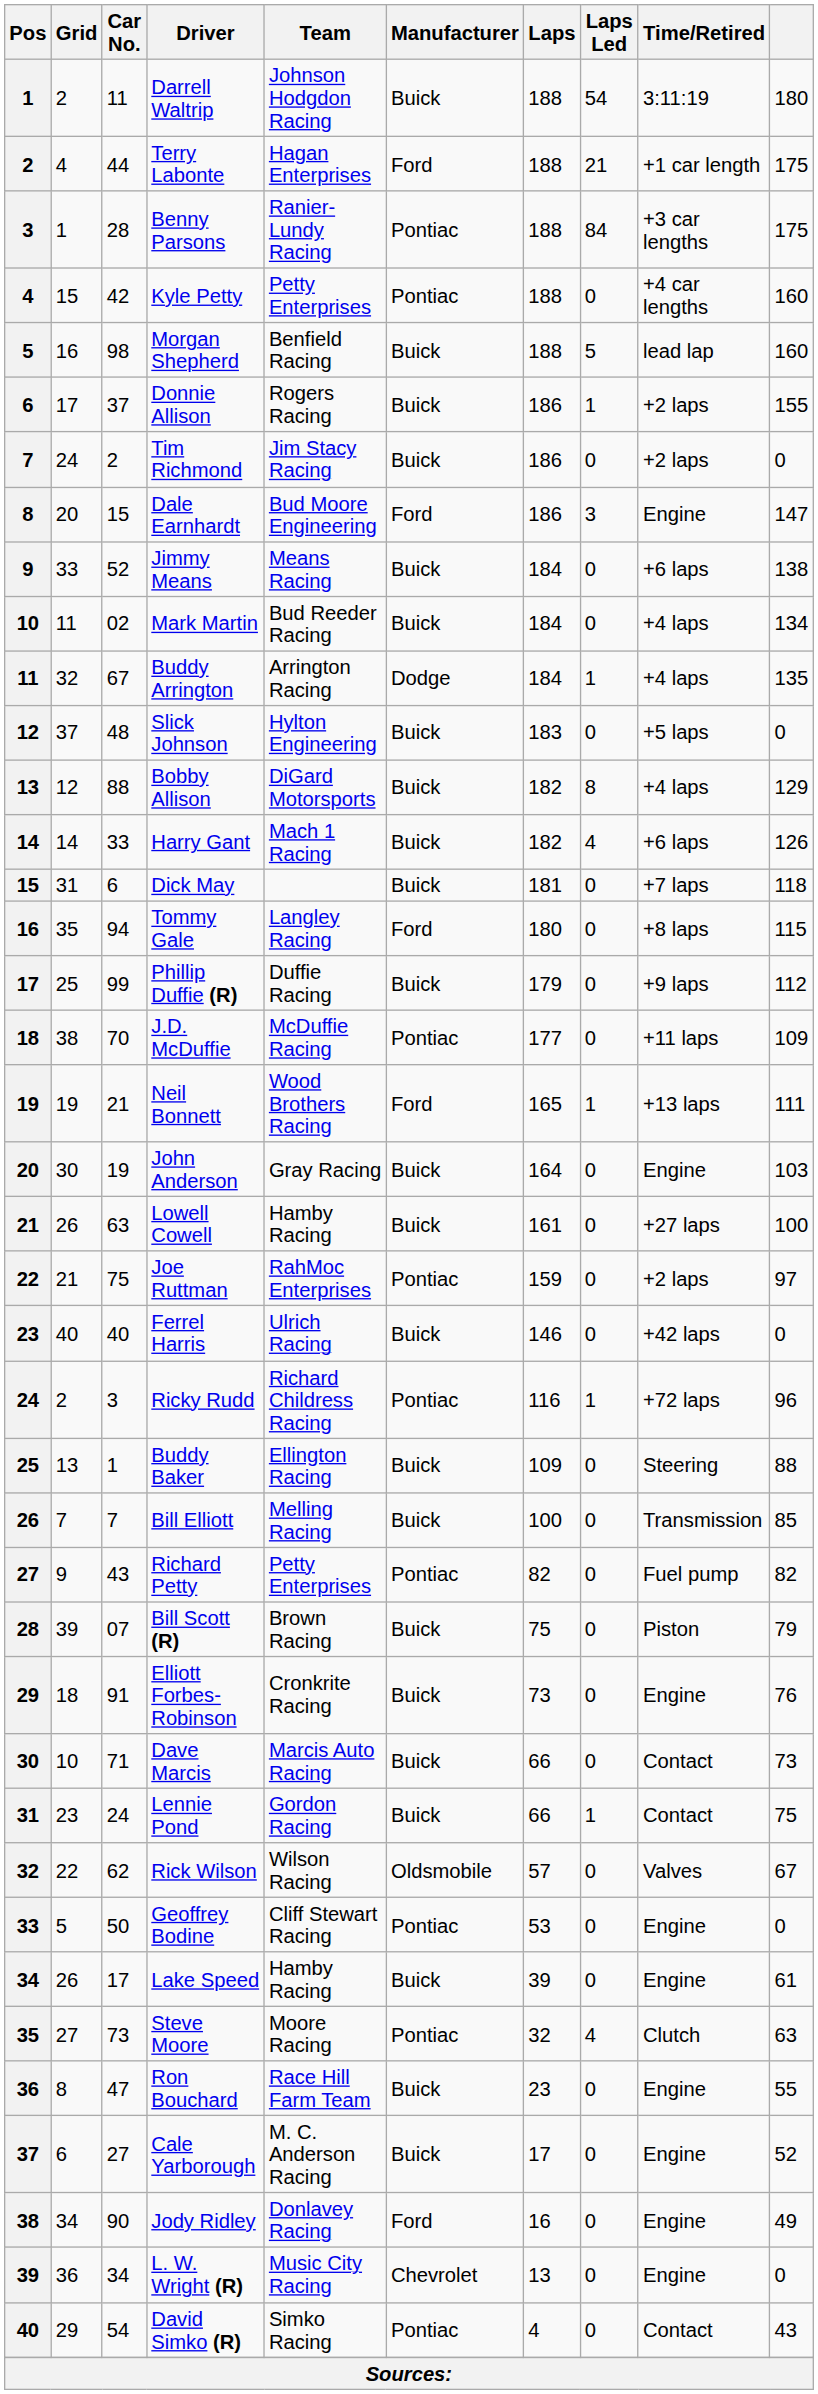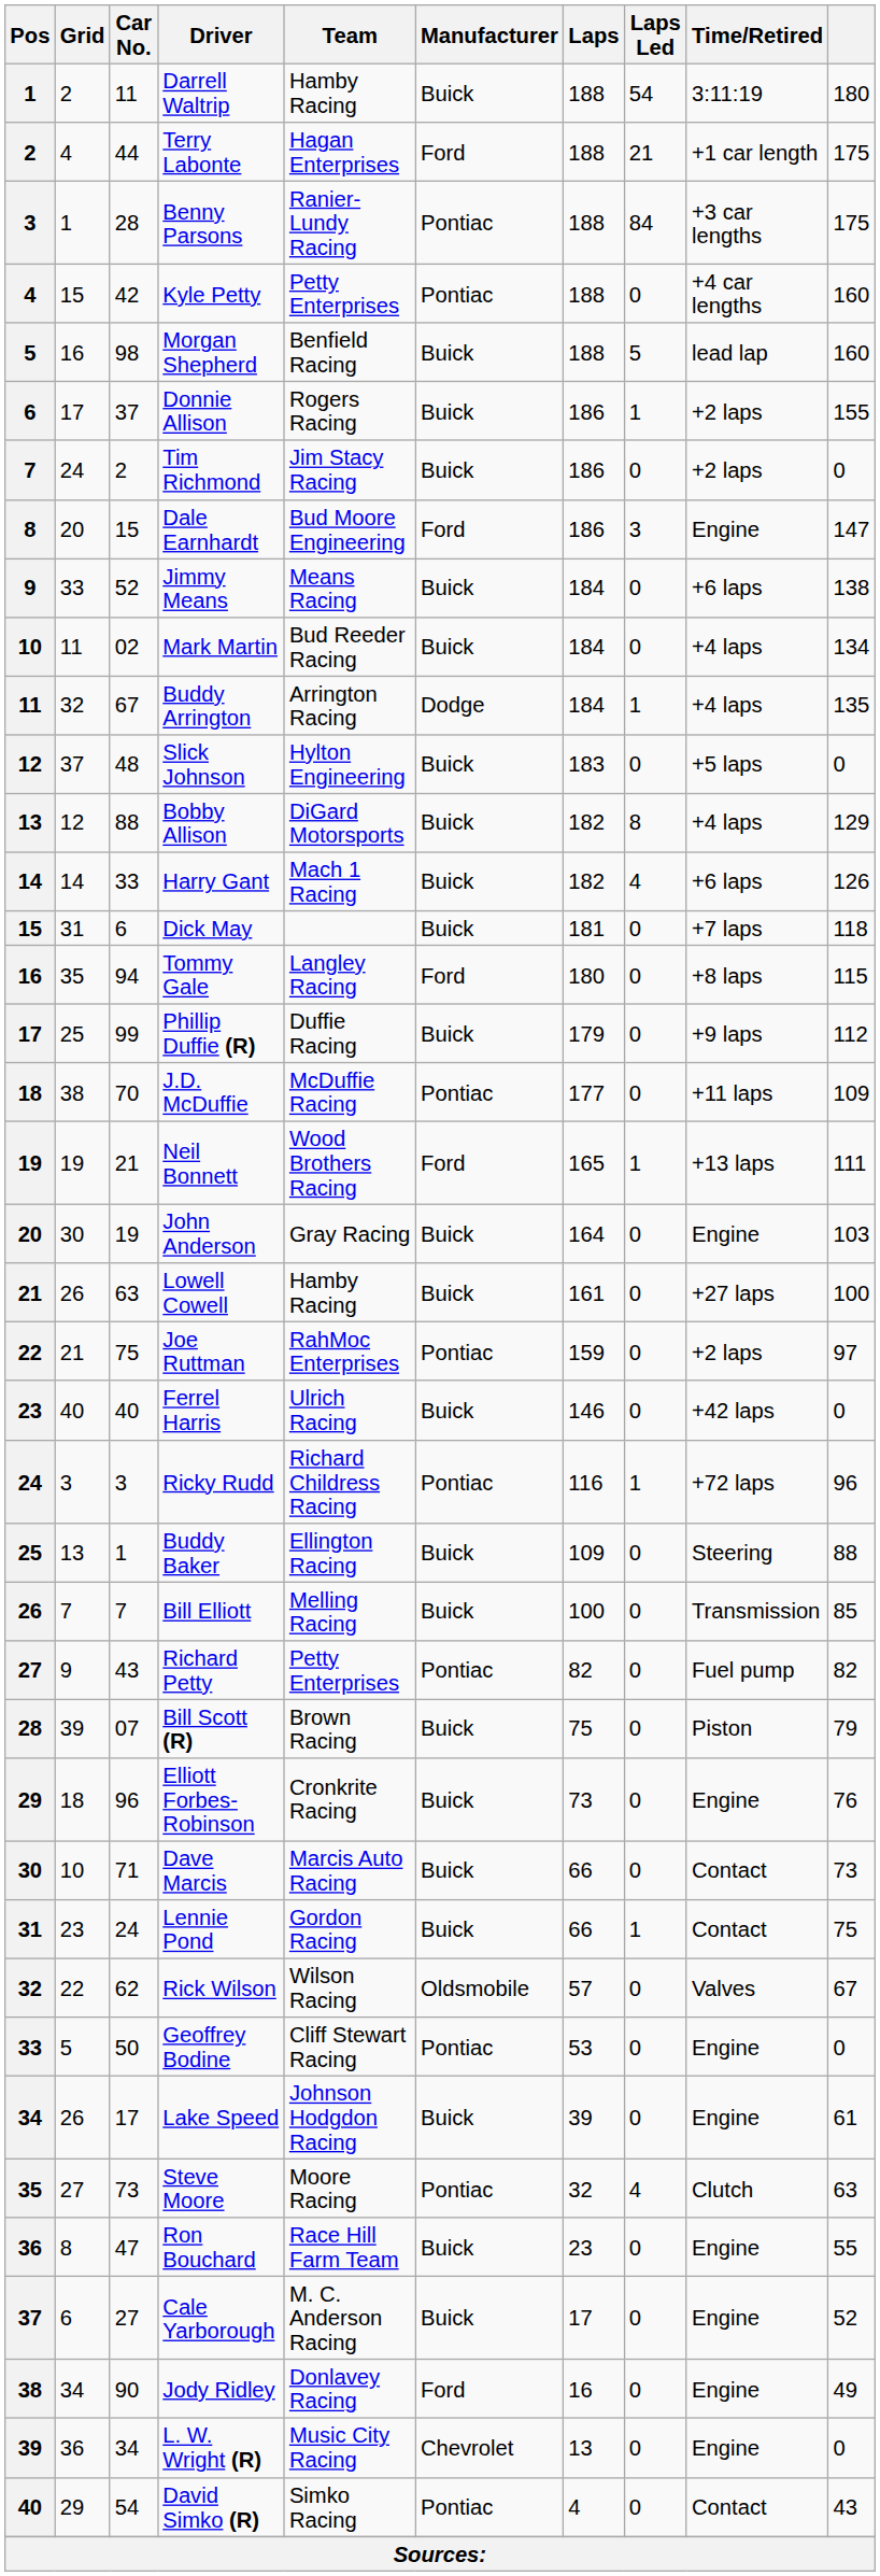 <table class="sortable wikitable" style="font-size:95%">
 <tr>
 <th>Pos</th>
 <th>Grid</th>
 <th>Car No.</th>
 <th>Driver</th>
 <th>Team</th>
 <th>Manufacturer</th>
 <th>Laps</th>
 <th>Laps Led</th>
 <th>Time/Retired</th>
 <th></th>
 </tr>
 <tr>
 <th>1</th>
 <td>2</td>
 <td>11</td>
 <td><a href='#'>Darrell Waltrip</a></td>
-<td><a href='#'>Johnson Hodgdon Racing</a></td>
+<td>Hamby Racing</td>
 <td>Buick</td>
 <td>188</td>
 <td>54</td>
 <td>3:11:19</td>
 <td>180</td>
 </tr>
 <tr>
 <th>2</th>
 <td>4</td>
 <td>44</td>
 <td><a href='#'>Terry Labonte</a></td>
 <td><a href='#'>Hagan Enterprises</a></td>
 <td>Ford</td>
 <td>188</td>
 <td>21</td>
 <td>+1 car length</td>
 <td>175</td>
 </tr>
 <tr>
 <th>3</th>
 <td>1</td>
 <td>28</td>
 <td><a href='#'>Benny Parsons</a></td>
 <td><a href='#'>Ranier-Lundy Racing</a></td>
 <td>Pontiac</td>
 <td>188</td>
 <td>84</td>
 <td>+3 car lengths</td>
 <td>175</td>
 </tr>
 <tr>
 <th>4</th>
 <td>15</td>
 <td>42</td>
 <td><a href='#'>Kyle Petty</a></td>
 <td><a href='#'>Petty Enterprises</a></td>
 <td>Pontiac</td>
 <td>188</td>
 <td>0</td>
 <td>+4 car lengths</td>
 <td>160</td>
 </tr>
 <tr>
 <th>5</th>
 <td>16</td>
 <td>98</td>
 <td><a href='#'>Morgan Shepherd</a></td>
 <td>Benfield Racing</td>
 <td>Buick</td>
 <td>188</td>
 <td>5</td>
 <td>lead lap</td>
 <td>160</td>
 </tr>
 <tr>
 <th>6</th>
 <td>17</td>
 <td>37</td>
 <td><a href='#'>Donnie Allison</a></td>
 <td>Rogers Racing</td>
 <td>Buick</td>
 <td>186</td>
 <td>1</td>
 <td>+2 laps</td>
 <td>155</td>
 </tr>
 <tr>
 <th>7</th>
 <td>24</td>
 <td>2</td>
 <td><a href='#'>Tim Richmond</a></td>
 <td><a href='#'>Jim Stacy Racing</a></td>
 <td>Buick</td>
 <td>186</td>
 <td>0</td>
 <td>+2 laps</td>
 <td>0</td>
 </tr>
 <tr>
 <th>8</th>
 <td>20</td>
 <td>15</td>
 <td><a href='#'>Dale Earnhardt</a></td>
 <td><a href='#'>Bud Moore Engineering</a></td>
 <td>Ford</td>
 <td>186</td>
 <td>3</td>
 <td>Engine</td>
 <td>147</td>
 </tr>
 <tr>
 <th>9</th>
 <td>33</td>
 <td>52</td>
 <td><a href='#'>Jimmy Means</a></td>
 <td><a href='#'>Means Racing</a></td>
 <td>Buick</td>
 <td>184</td>
 <td>0</td>
 <td>+6 laps</td>
 <td>138</td>
 </tr>
 <tr>
 <th>10</th>
 <td>11</td>
 <td>02</td>
 <td><a href='#'>Mark Martin</a></td>
 <td>Bud Reeder Racing</td>
 <td>Buick</td>
 <td>184</td>
 <td>0</td>
 <td>+4 laps</td>
 <td>134</td>
 </tr>
 <tr>
 <th>11</th>
 <td>32</td>
 <td>67</td>
 <td><a href='#'>Buddy Arrington</a></td>
 <td>Arrington Racing</td>
 <td>Dodge</td>
 <td>184</td>
 <td>1</td>
 <td>+4 laps</td>
 <td>135</td>
 </tr>
 <tr>
 <th>12</th>
 <td>37</td>
 <td>48</td>
 <td><a href='#'>Slick Johnson</a></td>
 <td><a href='#'>Hylton Engineering</a></td>
 <td>Buick</td>
 <td>183</td>
 <td>0</td>
 <td>+5 laps</td>
 <td>0</td>
 </tr>
 <tr>
 <th>13</th>
 <td>12</td>
 <td>88</td>
 <td><a href='#'>Bobby Allison</a></td>
 <td><a href='#'>DiGard Motorsports</a></td>
 <td>Buick</td>
 <td>182</td>
 <td>8</td>
 <td>+4 laps</td>
 <td>129</td>
 </tr>
 <tr>
 <th>14</th>
 <td>14</td>
 <td>33</td>
 <td><a href='#'>Harry Gant</a></td>
 <td><a href='#'>Mach 1 Racing</a></td>
 <td>Buick</td>
 <td>182</td>
 <td>4</td>
 <td>+6 laps</td>
 <td>126</td>
 </tr>
 <tr>
 <th>15</th>
 <td>31</td>
 <td>6</td>
 <td><a href='#'>Dick May</a></td>
 <td></td>
 <td>Buick</td>
 <td>181</td>
 <td>0</td>
 <td>+7 laps</td>
 <td>118</td>
 </tr>
 <tr>
 <th>16</th>
 <td>35</td>
 <td>94</td>
 <td><a href='#'>Tommy Gale</a></td>
 <td><a href='#'>Langley Racing</a></td>
 <td>Ford</td>
 <td>180</td>
 <td>0</td>
 <td>+8 laps</td>
 <td>115</td>
 </tr>
 <tr>
 <th>17</th>
 <td>25</td>
 <td>99</td>
 <td><a href='#'>Phillip Duffie</a> <strong>(R)</strong></td>
 <td>Duffie Racing</td>
 <td>Buick</td>
 <td>179</td>
 <td>0</td>
 <td>+9 laps</td>
 <td>112</td>
 </tr>
 <tr>
 <th>18</th>
 <td>38</td>
 <td>70</td>
 <td><a href='#'>J.D. McDuffie</a></td>
 <td><a href='#'>McDuffie Racing</a></td>
 <td>Pontiac</td>
 <td>177</td>
 <td>0</td>
 <td>+11 laps</td>
 <td>109</td>
 </tr>
 <tr>
 <th>19</th>
 <td>19</td>
 <td>21</td>
 <td><a href='#'>Neil Bonnett</a></td>
 <td><a href='#'>Wood Brothers Racing</a></td>
 <td>Ford</td>
 <td>165</td>
 <td>1</td>
 <td>+13 laps</td>
 <td>111</td>
 </tr>
 <tr>
 <th>20</th>
 <td>30</td>
 <td>19</td>
 <td><a href='#'>John Anderson</a></td>
 <td>Gray Racing</td>
 <td>Buick</td>
 <td>164</td>
 <td>0</td>
 <td>Engine</td>
 <td>103</td>
 </tr>
 <tr>
 <th>21</th>
 <td>26</td>
 <td>63</td>
 <td><a href='#'>Lowell Cowell</a></td>
 <td>Hamby Racing</td>
 <td>Buick</td>
 <td>161</td>
 <td>0</td>
 <td>+27 laps</td>
 <td>100</td>
 </tr>
 <tr>
 <th>22</th>
 <td>21</td>
 <td>75</td>
 <td><a href='#'>Joe Ruttman</a></td>
 <td><a href='#'>RahMoc Enterprises</a></td>
 <td>Pontiac</td>
 <td>159</td>
 <td>0</td>
 <td>+2 laps</td>
 <td>97</td>
 </tr>
 <tr>
 <th>23</th>
 <td>40</td>
 <td>40</td>
 <td><a href='#'>Ferrel Harris</a></td>
 <td><a href='#'>Ulrich Racing</a></td>
 <td>Buick</td>
 <td>146</td>
 <td>0</td>
 <td>+42 laps</td>
 <td>0</td>
 </tr>
 <tr>
 <th>24</th>
-<td>2</td>
+<td>3</td>
 <td>3</td>
 <td><a href='#'>Ricky Rudd</a></td>
 <td><a href='#'>Richard Childress Racing</a></td>
 <td>Pontiac</td>
 <td>116</td>
 <td>1</td>
 <td>+72 laps</td>
 <td>96</td>
 </tr>
 <tr>
 <th>25</th>
 <td>13</td>
 <td>1</td>
 <td><a href='#'>Buddy Baker</a></td>
 <td><a href='#'>Ellington Racing</a></td>
 <td>Buick</td>
 <td>109</td>
 <td>0</td>
 <td>Steering</td>
 <td>88</td>
 </tr>
 <tr>
 <th>26</th>
 <td>7</td>
 <td>7</td>
 <td><a href='#'>Bill Elliott</a></td>
 <td><a href='#'>Melling Racing</a></td>
 <td>Buick</td>
 <td>100</td>
 <td>0</td>
 <td>Transmission</td>
 <td>85</td>
 </tr>
 <tr>
 <th>27</th>
 <td>9</td>
 <td>43</td>
 <td><a href='#'>Richard Petty</a></td>
 <td><a href='#'>Petty Enterprises</a></td>
 <td>Pontiac</td>
 <td>82</td>
 <td>0</td>
 <td>Fuel pump</td>
 <td>82</td>
 </tr>
 <tr>
 <th>28</th>
 <td>39</td>
 <td>07</td>
 <td><a href='#'>Bill Scott</a> <strong>(R)</strong></td>
 <td>Brown Racing</td>
 <td>Buick</td>
 <td>75</td>
 <td>0</td>
 <td>Piston</td>
 <td>79</td>
 </tr>
 <tr>
 <th>29</th>
 <td>18</td>
-<td>91</td>
+<td>96</td>
 <td><a href='#'>Elliott Forbes-Robinson</a></td>
 <td>Cronkrite Racing</td>
 <td>Buick</td>
 <td>73</td>
 <td>0</td>
 <td>Engine</td>
 <td>76</td>
 </tr>
 <tr>
 <th>30</th>
 <td>10</td>
 <td>71</td>
 <td><a href='#'>Dave Marcis</a></td>
 <td><a href='#'>Marcis Auto Racing</a></td>
 <td>Buick</td>
 <td>66</td>
 <td>0</td>
 <td>Contact</td>
 <td>73</td>
 </tr>
 <tr>
 <th>31</th>
 <td>23</td>
 <td>24</td>
 <td><a href='#'>Lennie Pond</a></td>
 <td><a href='#'>Gordon Racing</a></td>
 <td>Buick</td>
 <td>66</td>
 <td>1</td>
 <td>Contact</td>
 <td>75</td>
 </tr>
 <tr>
 <th>32</th>
 <td>22</td>
 <td>62</td>
 <td><a href='#'>Rick Wilson</a></td>
 <td>Wilson Racing</td>
 <td>Oldsmobile</td>
 <td>57</td>
 <td>0</td>
 <td>Valves</td>
 <td>67</td>
 </tr>
 <tr>
 <th>33</th>
 <td>5</td>
 <td>50</td>
 <td><a href='#'>Geoffrey Bodine</a></td>
 <td>Cliff Stewart Racing</td>
 <td>Pontiac</td>
 <td>53</td>
 <td>0</td>
 <td>Engine</td>
 <td>0</td>
 </tr>
 <tr>
 <th>34</th>
 <td>26</td>
 <td>17</td>
 <td><a href='#'>Lake Speed</a></td>
-<td>Hamby Racing</td>
+<td><a href='#'>Johnson Hodgdon Racing</a></td>
 <td>Buick</td>
 <td>39</td>
 <td>0</td>
 <td>Engine</td>
 <td>61</td>
 </tr>
 <tr>
 <th>35</th>
 <td>27</td>
 <td>73</td>
 <td><a href='#'>Steve Moore</a></td>
 <td>Moore Racing</td>
 <td>Pontiac</td>
 <td>32</td>
 <td>4</td>
 <td>Clutch</td>
 <td>63</td>
 </tr>
 <tr>
 <th>36</th>
 <td>8</td>
 <td>47</td>
 <td><a href='#'>Ron Bouchard</a></td>
 <td><a href='#'>Race Hill Farm Team</a></td>
 <td>Buick</td>
 <td>23</td>
 <td>0</td>
 <td>Engine</td>
 <td>55</td>
 </tr>
 <tr>
 <th>37</th>
 <td>6</td>
 <td>27</td>
 <td><a href='#'>Cale Yarborough</a></td>
 <td>M. C. Anderson Racing</td>
 <td>Buick</td>
 <td>17</td>
 <td>0</td>
 <td>Engine</td>
 <td>52</td>
 </tr>
 <tr>
 <th>38</th>
 <td>34</td>
 <td>90</td>
 <td><a href='#'>Jody Ridley</a></td>
 <td><a href='#'>Donlavey Racing</a></td>
 <td>Ford</td>
 <td>16</td>
 <td>0</td>
 <td>Engine</td>
 <td>49</td>
 </tr>
 <tr>
 <th>39</th>
 <td>36</td>
 <td>34</td>
 <td><a href='#'>L. W. Wright</a> <strong>(R)</strong></td>
 <td><a href='#'>Music City Racing</a></td>
 <td>Chevrolet</td>
 <td>13</td>
 <td>0</td>
 <td>Engine</td>
 <td>0</td>
 </tr>
 <tr>
 <th>40</th>
 <td>29</td>
 <td>54</td>
 <td><a href='#'>David Simko</a> <strong>(R)</strong></td>
 <td>Simko Racing</td>
 <td>Pontiac</td>
 <td>4</td>
 <td>0</td>
 <td>Contact</td>
 <td>43</td>
 </tr>
 <tr>
 </tr>
 <tr class="sortbottom">
 <th colspan="11"><em>Sources:</em></th>
 </tr>
 </table>
